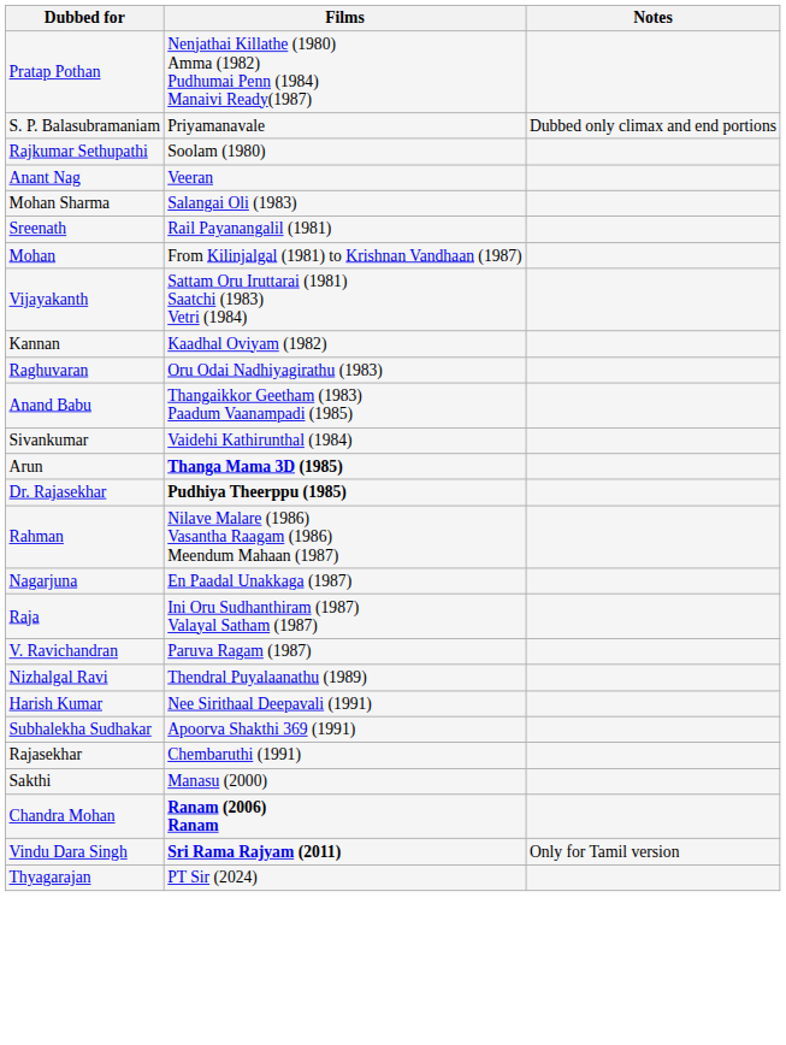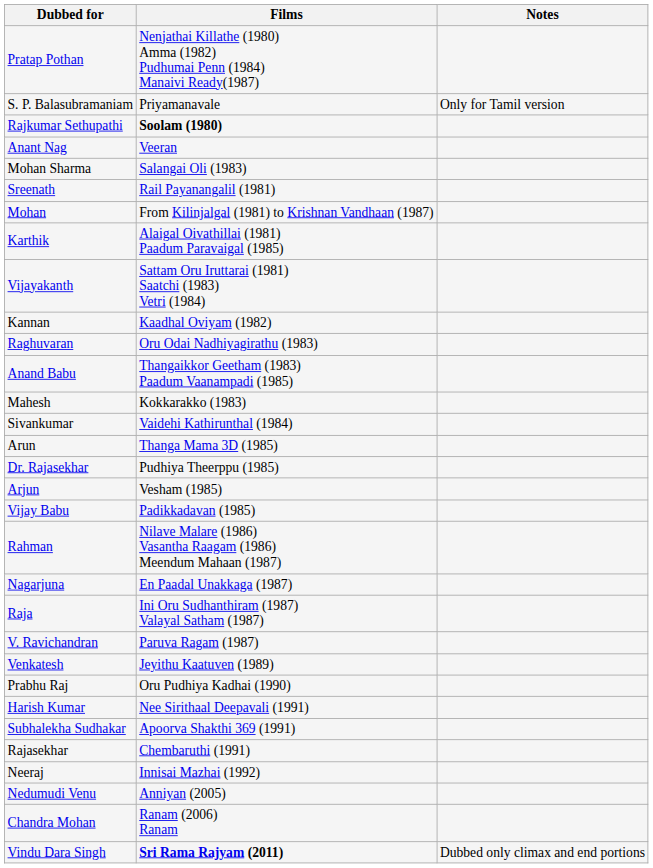 <table class="wikitable sortable" style="background:#f5f5f5;">
 <tr>
 <th>Dubbed for</th>
 <th>Films</th>
 <th>Notes</th>
 </tr>
 <tr>
 <td><a href='#'>Pratap Pothan</a></td>
 <td><a href='#'>Nenjathai Killathe</a> (1980) <br>Amma (1982)<br><a href='#'>Pudhumai Penn</a> (1984)<br><a href='#'>Manaivi Ready</a>(1987)</td>
 <td></td>
 </tr>
 <tr>
 <td>S. P. Balasubramaniam</td>
 <td>Priyamanavale</td>
-<td>Dubbed only climax and end portions</td>
+<td>Only for Tamil version</td>
 </tr>
 <tr>
 <td><a href='#'>Rajkumar Sethupathi</a></td>
-<td>Soolam (1980)</td>
+<td><strong>Soolam (1980)</strong></td>
 <td></td>
 </tr>
 <tr>
 <td><a href='#'>Anant Nag</a></td>
 <td><a href='#'>Veeran</a></td>
 <td></td>
 </tr>
 <tr>
 <td>Mohan Sharma</td>
 <td><a href='#'>Salangai Oli</a> (1983)</td>
 <td></td>
 </tr>
 <tr>
 <td><a href='#'>Sreenath</a></td>
 <td><a href='#'>Rail Payanangalil</a> (1981)</td>
 <td></td>
 </tr>
 <tr>
 <td><a href='#'>Mohan</a></td>
 <td>From <a href='#'>Kilinjalgal</a> (1981) to <a href='#'>Krishnan Vandhaan</a> (1987)</td>
 <td></td>
 </tr>
 <tr>
+<td><a href='#'>Karthik</a></td>
+<td><a href='#'>Alaigal Oivathillai</a> (1981)<br><a href='#'>Paadum Paravaigal</a> (1985)</td>
+<td></td>
+</tr>
+<tr>
 <td><a href='#'>Vijayakanth</a></td>
 <td><a href='#'>Sattam Oru Iruttarai</a> (1981)<br><a href='#'>Saatchi</a> (1983)<br><a href='#'>Vetri</a> (1984)</td>
 <td></td>
 </tr>
 <tr>
 <td>Kannan</td>
 <td><a href='#'>Kaadhal Oviyam</a> (1982)</td>
 <td></td>
 </tr>
 <tr>
 <td><a href='#'>Raghuvaran</a></td>
 <td><a href='#'>Oru Odai Nadhiyagirathu</a> (1983)</td>
 <td></td>
 </tr>
 <tr>
 <td><a href='#'>Anand Babu</a></td>
 <td><a href='#'>Thangaikkor Geetham</a> (1983)<br><a href='#'>Paadum Vaanampadi</a> (1985)</td>
 <td></td>
 </tr>
 <tr>
+<td>Mahesh</td>
+<td>Kokkarakko (1983)</td>
+<td></td>
+</tr>
+<tr>
 <td>Sivankumar</td>
 <td><a href='#'>Vaidehi Kathirunthal</a> (1984)</td>
 <td></td>
 </tr>
 <tr>
 <td>Arun</td>
-<td><strong><a href='#'>Thanga Mama 3D</a> (1985)</strong></td>
+<td><a href='#'>Thanga Mama 3D</a> (1985)</td>
 <td></td>
 </tr>
 <tr>
 <td><a href='#'>Dr. Rajasekhar</a></td>
-<td><strong>Pudhiya Theerppu (1985)</strong></td>
+<td>Pudhiya Theerppu (1985)</td>
+<td></td>
+</tr>
+<tr>
+<td><a href='#'>Arjun</a></td>
+<td>Vesham (1985)</td>
+<td></td>
+</tr>
+<tr>
+<td><a href='#'>Vijay Babu</a></td>
+<td><a href='#'>Padikkadavan</a> (1985)</td>
 <td></td>
 </tr>
 <tr>
 <td><a href='#'>Rahman</a></td>
 <td><a href='#'>Nilave Malare</a> (1986)<br><a href='#'>Vasantha Raagam</a> (1986)<br>Meendum Mahaan  (1987)</td>
 <td></td>
 </tr>
 <tr>
 <td><a href='#'>Nagarjuna</a></td>
 <td><a href='#'>En Paadal Unakkaga</a> (1987)</td>
 <td></td>
 </tr>
 <tr>
 <td><a href='#'>Raja</a></td>
 <td><a href='#'>Ini Oru Sudhanthiram</a> (1987)<br><a href='#'>Valayal Satham</a> (1987)</td>
 <td></td>
 </tr>
 <tr>
 <td><a href='#'>V. Ravichandran</a></td>
 <td><a href='#'>Paruva Ragam</a>  (1987)</td>
 <td></td>
 </tr>
 <tr>
-<td><a href='#'>Nizhalgal Ravi</a></td>
-<td><a href='#'>Thendral Puyalaanathu</a> (1989)</td>
+<td><a href='#'>Venkatesh</a></td>
+<td><a href='#'>Jeyithu Kaatuven</a> (1989)</td>
+<td></td>
+</tr>
+<tr>
+<td>Prabhu Raj</td>
+<td>Oru Pudhiya Kadhai (1990)</td>
 <td></td>
 </tr>
 <tr>
 <td><a href='#'>Harish Kumar</a></td>
 <td><a href='#'>Nee Sirithaal Deepavali</a> (1991)</td>
 <td></td>
 </tr>
 <tr>
 <td><a href='#'>Subhalekha Sudhakar</a></td>
 <td><a href='#'>Apoorva Shakthi 369</a>  (1991)</td>
 <td></td>
 </tr>
 <tr>
 <td>Rajasekhar</td>
 <td><a href='#'>Chembaruthi</a> (1991)</td>
 <td></td>
 </tr>
 <tr>
-<td>Sakthi</td>
-<td><a href='#'>Manasu</a> (2000)</td>
+<td>Neeraj</td>
+<td><a href='#'>Innisai Mazhai</a> (1992)</td>
+<td></td>
+</tr>
+<tr>
+<td><a href='#'>Nedumudi Venu</a></td>
+<td><a href='#'>Anniyan</a> (2005)</td>
 <td></td>
 </tr>
 <tr>
 <td><a href='#'>Chandra Mohan</a></td>
-<td><strong><a href='#'>Ranam</a> (2006)<br><a href='#'>Ranam</a></strong></td>
+<td><a href='#'>Ranam</a> (2006)<br><a href='#'>Ranam</a></td>
 <td></td>
 </tr>
 <tr>
 <td><a href='#'>Vindu Dara Singh</a></td>
 <td><strong><a href='#'>Sri Rama Rajyam</a> (2011)</strong></td>
-<td>Only for Tamil version</td>
-</tr>
-<tr>
-<td><a href='#'>Thyagarajan</a></td>
-<td><a href='#'>PT Sir</a> (2024)</td>
-<td></td>
+<td>Dubbed only climax and end portions</td>
 </tr>
 </table>
